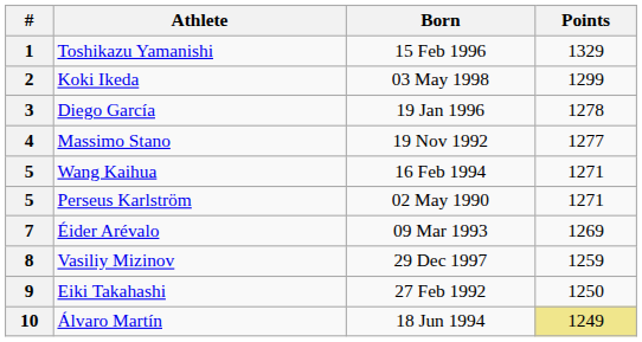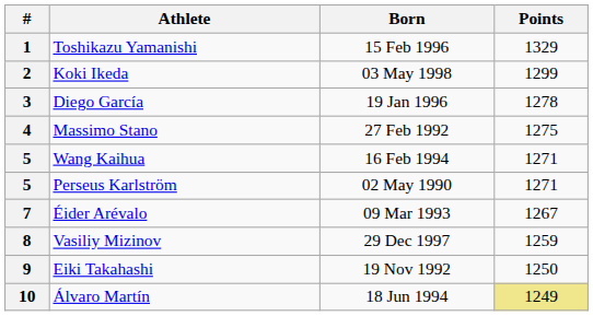 <table class="wikitable" width=80% style="font-size:90%; text-align:center;">
 <tr>
 <th>#</th>
 <th>Athlete</th>
 <th>Born</th>
 <th>Points</th>
 </tr>
 <tr>
 <th>1</th>
 <td align=left> <a href='#'>Toshikazu Yamanishi</a></td>
 <td>15 Feb 1996</td>
 <td>1329</td>
 </tr>
 <tr>
 <th>2</th>
 <td align=left> <a href='#'>Koki Ikeda</a></td>
 <td>03 May 1998</td>
 <td>1299</td>
 </tr>
 <tr>
 <th>3</th>
 <td align=left> <a href='#'>Diego García</a></td>
 <td>19 Jan 1996</td>
 <td>1278</td>
 </tr>
 <tr>
 <th>4</th>
 <td align=left> <a href='#'>Massimo Stano</a></td>
-<td>19 Nov 1992</td>
-<td>1277</td>
+<td>27 Feb 1992</td>
+<td>1275</td>
 </tr>
 <tr>
 <th>5</th>
 <td align=left> <a href='#'>Wang Kaihua</a></td>
 <td>16 Feb 1994</td>
 <td>1271</td>
 </tr>
 <tr>
 <th>5</th>
 <td align=left> <a href='#'>Perseus Karlström</a></td>
 <td>02 May 1990</td>
 <td>1271</td>
 </tr>
 <tr>
 <th>7</th>
 <td align=left> <a href='#'>Éider Arévalo</a></td>
 <td>09 Mar 1993</td>
-<td>1269</td>
+<td>1267</td>
 </tr>
 <tr>
 <th>8</th>
 <td align=left> <a href='#'>Vasiliy Mizinov</a></td>
 <td>29 Dec 1997</td>
 <td>1259</td>
 </tr>
 <tr>
 <th>9</th>
 <td align=left> <a href='#'>Eiki Takahashi</a></td>
-<td>27 Feb 1992</td>
+<td>19 Nov 1992</td>
 <td>1250</td>
 </tr>
 <tr>
 <th>10</th>
 <td align=left> <a href='#'>Álvaro Martín</a></td>
 <td>18 Jun 1994</td>
 <td style="background: khaki;">1249</td>
 </tr>
 </table>
